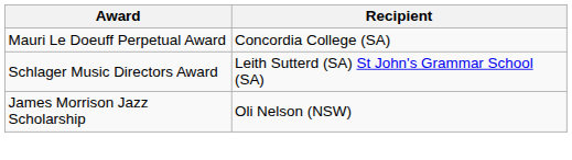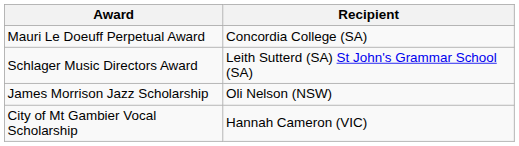 <table class="wikitable">
 <tr>
 <th>Award</th>
 <th>Recipient</th>
 </tr>
 <tr>
 <td>Mauri Le Doeuff Perpetual Award</td>
 <td>Concordia College (SA)</td>
 </tr>
 <tr>
 <td>Schlager Music Directors Award</td>
 <td>Leith Sutterd (SA) <a href='#'>St John's Grammar School</a> (SA)</td>
 </tr>
 <tr>
 <td>James Morrison Jazz Scholarship</td>
 <td>Oli Nelson (NSW)</td>
 </tr>
+<tr>
+<td>City of Mt Gambier Vocal Scholarship</td>
+<td>Hannah Cameron (VIC)</td>
+</tr>
 </table>
